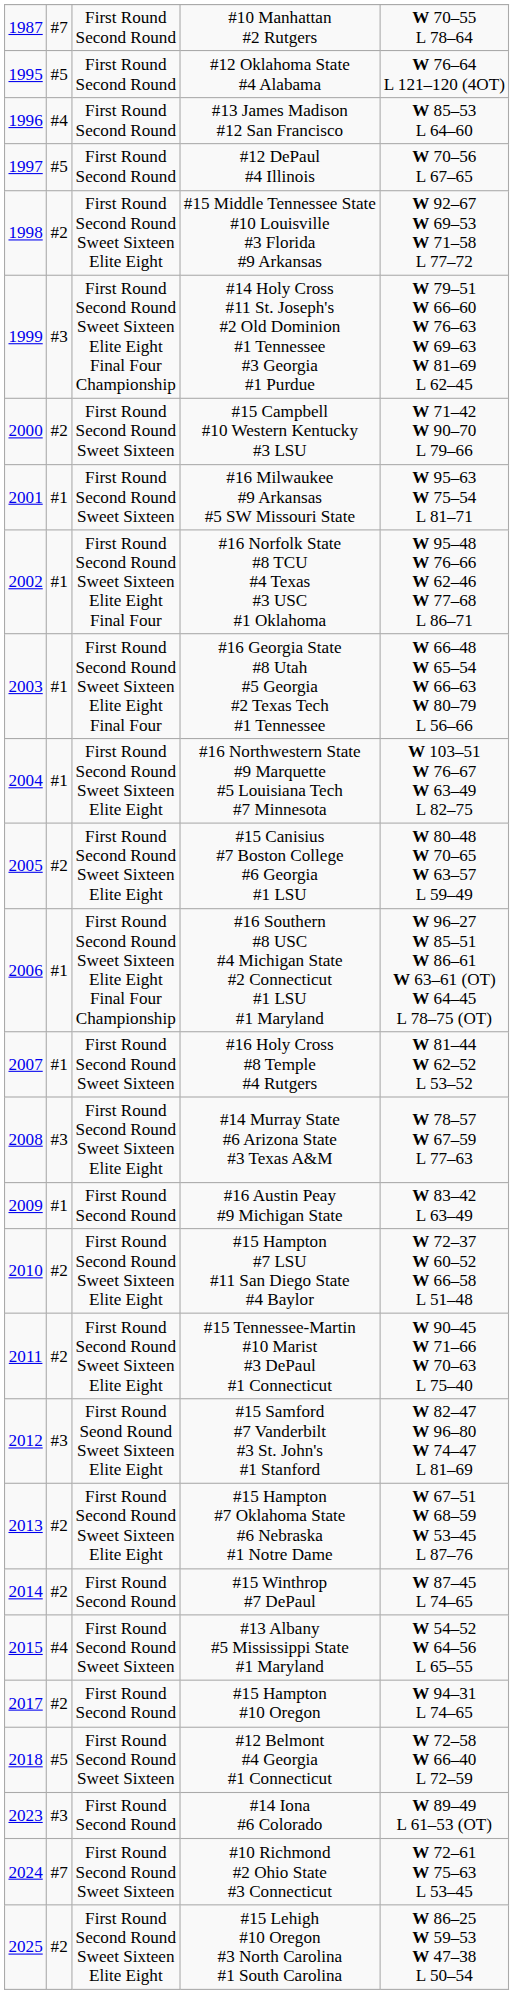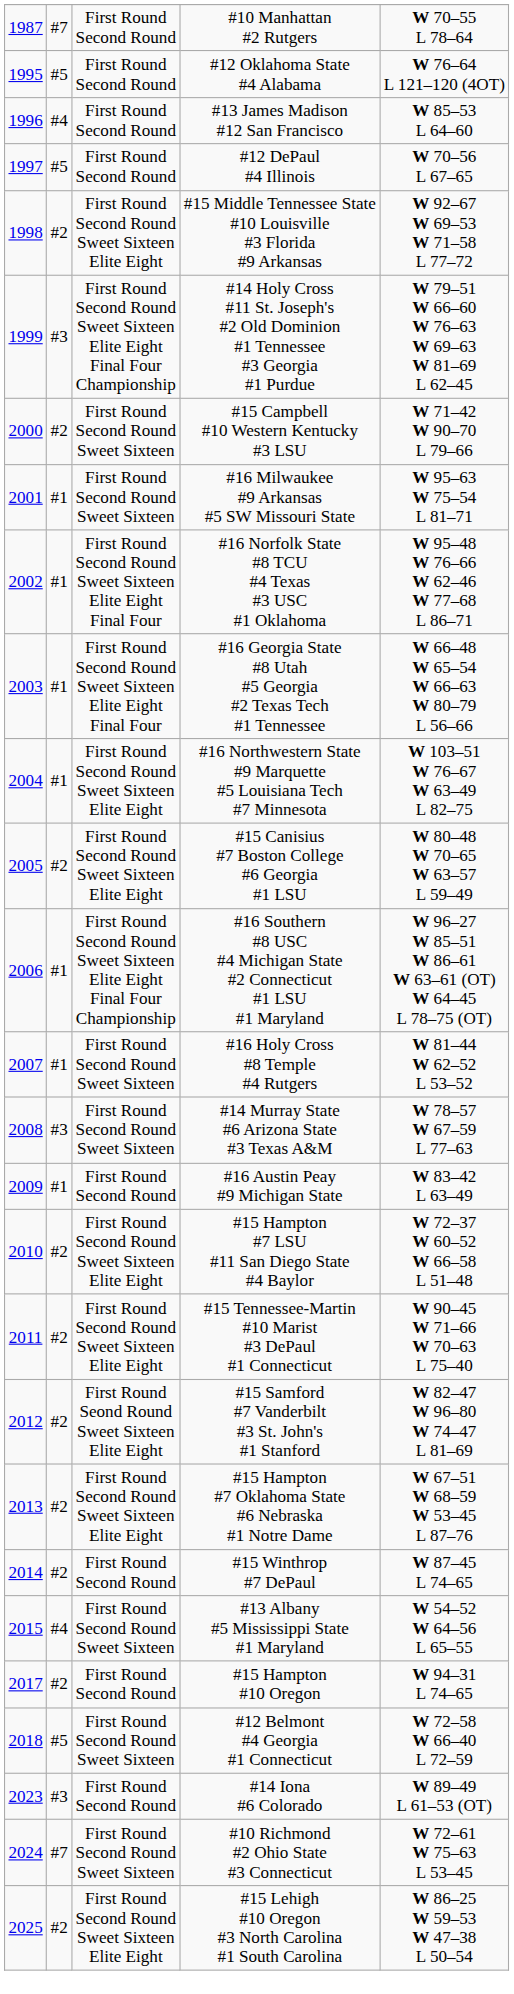 <table class="wikitable" style="text-align:center">
 <tr>
 </tr>
 <tr>
 <td rowspan=1><a href='#'>1987</a></td>
 <td>#7</td>
 <td>First Round<br>Second Round</td>
 <td>#10 Manhattan<br>#2 Rutgers</td>
 <td><strong>W</strong> 70–55<br>L 78–64</td>
 </tr>
 <tr style="text-align:center;">
 <td rowspan=1><a href='#'>1995</a></td>
 <td>#5</td>
 <td>First Round<br>Second Round</td>
 <td>#12 Oklahoma State<br>#4 Alabama</td>
 <td><strong>W</strong> 76–64<br>L 121–120 (4OT)</td>
 </tr>
 <tr style="text-align:center;">
 <td rowspan=1><a href='#'>1996</a></td>
 <td>#4</td>
 <td>First Round<br>Second Round</td>
 <td>#13 James Madison<br>#12 San Francisco</td>
 <td><strong>W</strong> 85–53<br>L 64–60</td>
 </tr>
 <tr style="text-align:center;">
 <td rowspan=1><a href='#'>1997</a></td>
 <td>#5</td>
 <td>First Round<br>Second Round</td>
 <td>#12 DePaul<br>#4 Illinois</td>
 <td><strong>W</strong> 70–56<br>L 67–65</td>
 </tr>
 <tr style="text-align:center;">
 <td rowspan=1><a href='#'>1998</a></td>
 <td>#2</td>
 <td>First Round<br>Second Round<br>Sweet Sixteen<br>Elite Eight</td>
 <td>#15 Middle Tennessee State<br>#10 Louisville<br>#3 Florida<br>#9 Arkansas</td>
 <td><strong>W</strong> 92–67<br><strong>W</strong> 69–53<br><strong>W</strong> 71–58<br>L 77–72</td>
 </tr>
 <tr style="text-align:center;">
 <td rowspan=1><a href='#'>1999</a></td>
 <td>#3</td>
 <td>First Round<br>Second Round<br>Sweet Sixteen<br>Elite Eight<br>Final Four<br>Championship</td>
 <td>#14 Holy Cross<br>#11 St. Joseph's<br>#2 Old Dominion<br>#1 Tennessee<br>#3 Georgia<br>#1 Purdue</td>
 <td><strong>W</strong> 79–51<br><strong>W</strong> 66–60<br><strong>W</strong> 76–63<br><strong>W</strong> 69–63<br><strong>W</strong> 81–69<br>L 62–45</td>
 </tr>
 <tr style="text-align:center;">
 <td rowspan=1><a href='#'>2000</a></td>
 <td>#2</td>
 <td>First Round<br>Second Round<br>Sweet Sixteen</td>
 <td>#15 Campbell<br>#10 Western Kentucky<br>#3 LSU</td>
 <td><strong>W</strong> 71–42<br><strong>W</strong> 90–70<br>L 79–66</td>
 </tr>
 <tr style="text-align:center;">
 <td rowspan=1><a href='#'>2001</a></td>
 <td>#1</td>
 <td>First Round<br>Second Round<br>Sweet Sixteen</td>
 <td>#16 Milwaukee<br>#9 Arkansas<br>#5 SW Missouri State</td>
 <td><strong>W</strong> 95–63<br><strong>W</strong> 75–54<br>L 81–71</td>
 </tr>
 <tr style="text-align:center;">
 <td rowspan=1><a href='#'>2002</a></td>
 <td>#1</td>
 <td>First Round<br>Second Round<br>Sweet Sixteen<br>Elite Eight<br>Final Four</td>
 <td>#16 Norfolk State<br>#8 TCU<br>#4 Texas<br>#3 USC<br>#1 Oklahoma</td>
 <td><strong>W</strong> 95–48<br><strong>W</strong> 76–66<br><strong>W</strong> 62–46<br><strong>W</strong> 77–68<br>L 86–71</td>
 </tr>
 <tr style="text-align:center;">
 <td rowspan=1><a href='#'>2003</a></td>
 <td>#1</td>
 <td>First Round<br>Second Round<br>Sweet Sixteen<br>Elite Eight<br>Final Four</td>
 <td>#16 Georgia State<br>#8 Utah<br>#5 Georgia<br>#2 Texas Tech<br>#1 Tennessee</td>
 <td><strong>W</strong> 66–48<br><strong>W</strong> 65–54<br><strong>W</strong> 66–63<br><strong>W</strong> 80–79<br>L 56–66</td>
 </tr>
 <tr style="text-align:center;">
 <td rowspan=1><a href='#'>2004</a></td>
 <td>#1</td>
 <td>First Round<br>Second Round<br>Sweet Sixteen<br>Elite Eight</td>
 <td>#16 Northwestern State<br>#9 Marquette<br>#5 Louisiana Tech<br>#7 Minnesota</td>
 <td><strong>W</strong> 103–51<br><strong>W</strong> 76–67<br><strong>W</strong> 63–49<br>L 82–75</td>
 </tr>
 <tr style="text-align:center;">
 <td rowspan=1><a href='#'>2005</a></td>
 <td>#2</td>
 <td>First Round<br>Second Round<br>Sweet Sixteen<br>Elite Eight</td>
 <td>#15 Canisius<br>#7 Boston College<br>#6 Georgia<br>#1 LSU</td>
 <td><strong>W</strong> 80–48<br><strong>W</strong> 70–65<br><strong>W</strong> 63–57<br>L 59–49</td>
 </tr>
 <tr style="text-align:center;">
 <td rowspan=1><a href='#'>2006</a></td>
 <td>#1</td>
 <td>First Round<br>Second Round<br>Sweet Sixteen<br>Elite Eight<br>Final Four<br>Championship</td>
 <td>#16 Southern<br>#8 USC<br>#4 Michigan State<br>#2 Connecticut<br>#1 LSU<br>#1 Maryland</td>
 <td><strong>W</strong> 96–27<br><strong>W</strong> 85–51<br><strong>W</strong> 86–61<br><strong>W</strong> 63–61 (OT)<br><strong>W</strong> 64–45<br>L 78–75 (OT)</td>
 </tr>
 <tr style="text-align:center;">
 <td rowspan=1><a href='#'>2007</a></td>
 <td>#1</td>
 <td>First Round<br>Second Round<br>Sweet Sixteen</td>
 <td>#16 Holy Cross<br>#8 Temple<br>#4 Rutgers</td>
 <td><strong>W</strong> 81–44<br><strong>W</strong> 62–52<br>L 53–52</td>
 </tr>
 <tr style="text-align:center;">
 <td rowspan=1><a href='#'>2008</a></td>
 <td>#3</td>
-<td>First Round<br>Second Round<br>Sweet Sixteen<br>Elite Eight</td>
+<td>First Round<br>Second Round<br>Sweet Sixteen</td>
 <td>#14 Murray State<br>#6 Arizona State<br>#3 Texas A&M</td>
 <td><strong>W</strong> 78–57<br><strong>W</strong> 67–59<br>L 77–63</td>
 </tr>
 <tr style="text-align:center;">
 <td rowspan=1><a href='#'>2009</a></td>
 <td>#1</td>
 <td>First Round<br>Second Round</td>
 <td>#16 Austin Peay<br>#9 Michigan State</td>
 <td><strong>W</strong> 83–42<br>L 63–49</td>
 </tr>
 <tr style="text-align:center;">
 <td rowspan=1><a href='#'>2010</a></td>
 <td>#2</td>
 <td>First Round<br>Second Round<br>Sweet Sixteen<br>Elite Eight</td>
 <td>#15 Hampton<br>#7 LSU<br>#11 San Diego State<br>#4 Baylor</td>
 <td><strong>W</strong> 72–37<br><strong>W</strong> 60–52<br><strong>W</strong> 66–58<br>L 51–48</td>
 </tr>
 <tr style="text-align:center;">
 <td rowspan=1><a href='#'>2011</a></td>
 <td>#2</td>
 <td>First Round<br>Second Round<br>Sweet Sixteen<br>Elite Eight</td>
 <td>#15 Tennessee-Martin<br>#10 Marist<br>#3 DePaul<br>#1 Connecticut</td>
 <td><strong>W</strong> 90–45<br><strong>W</strong> 71–66<br><strong>W</strong> 70–63<br>L 75–40</td>
 </tr>
 <tr style="text-align:center;">
 <td rowspan=1><a href='#'>2012</a></td>
-<td>#3</td>
+<td>#2</td>
 <td>First Round<br>Seond Round<br>Sweet Sixteen<br>Elite Eight</td>
 <td>#15 Samford<br>#7 Vanderbilt<br>#3 St. John's<br>#1 Stanford</td>
 <td><strong>W</strong> 82–47<br><strong>W</strong> 96–80<br><strong>W</strong> 74–47<br>L 81–69</td>
 </tr>
 <tr style="text-align:center;">
 <td rowspan=1><a href='#'>2013</a></td>
 <td>#2</td>
 <td>First Round<br>Second Round<br>Sweet Sixteen<br>Elite Eight</td>
 <td>#15 Hampton<br>#7 Oklahoma State<br>#6 Nebraska<br>#1 Notre Dame</td>
 <td><strong>W</strong> 67–51<br><strong>W</strong> 68–59<br><strong>W</strong> 53–45<br>L 87–76</td>
 </tr>
 <tr style="text-align:center;">
 <td rowspan=1><a href='#'>2014</a></td>
 <td>#2</td>
 <td>First Round<br>Second Round</td>
 <td>#15 Winthrop<br>#7 DePaul</td>
 <td><strong>W</strong> 87–45<br>L 74–65</td>
 </tr>
 <tr style="text-align:center;">
 <td rowspan=1><a href='#'>2015</a></td>
 <td>#4</td>
 <td>First Round<br>Second Round<br>Sweet Sixteen</td>
 <td>#13 Albany<br>#5 Mississippi State<br>#1 Maryland</td>
 <td><strong>W</strong> 54–52<br><strong>W</strong> 64–56<br>L 65–55</td>
 </tr>
 <tr style="text-align:center;">
 <td rowspan=1><a href='#'>2017</a></td>
 <td>#2</td>
 <td>First Round<br>Second Round</td>
 <td>#15 Hampton<br>#10 Oregon</td>
 <td><strong>W</strong> 94–31<br>L 74–65</td>
 </tr>
 <tr style="text-align:center;">
 <td rowspan=1><a href='#'>2018</a></td>
 <td>#5</td>
 <td>First Round<br>Second Round<br>Sweet Sixteen</td>
 <td>#12 Belmont<br>#4 Georgia<br>#1 Connecticut</td>
 <td><strong>W</strong> 72–58<br><strong>W</strong> 66–40<br>L 72–59</td>
 </tr>
 <tr style="text-align:center;">
 <td rowspan=1><a href='#'>2023</a></td>
 <td>#3</td>
 <td>First Round<br>Second Round</td>
 <td>#14 Iona<br>#6 Colorado</td>
 <td><strong>W</strong> 89–49<br>L 61–53 (OT)</td>
 </tr>
 <tr style="text-align:center;">
 <td rowspan=1><a href='#'>2024</a></td>
 <td>#7</td>
 <td>First Round<br>Second Round<br>Sweet Sixteen</td>
 <td>#10 Richmond<br>#2 Ohio State<br>#3 Connecticut</td>
 <td><strong>W</strong> 72–61<br><strong>W</strong> 75–63<br>L 53–45</td>
 </tr>
 <tr style="text-align:center;">
 <td rowspan=1><a href='#'>2025</a></td>
 <td>#2</td>
 <td>First Round<br>Second Round<br>Sweet Sixteen<br>Elite Eight</td>
 <td>#15 Lehigh<br>#10 Oregon<br>#3 North Carolina<br>#1 South Carolina</td>
 <td><strong>W</strong> 86–25<br><strong>W</strong> 59–53<br><strong>W</strong> 47–38<br>L 50–54</td>
 </tr>
 </table>
